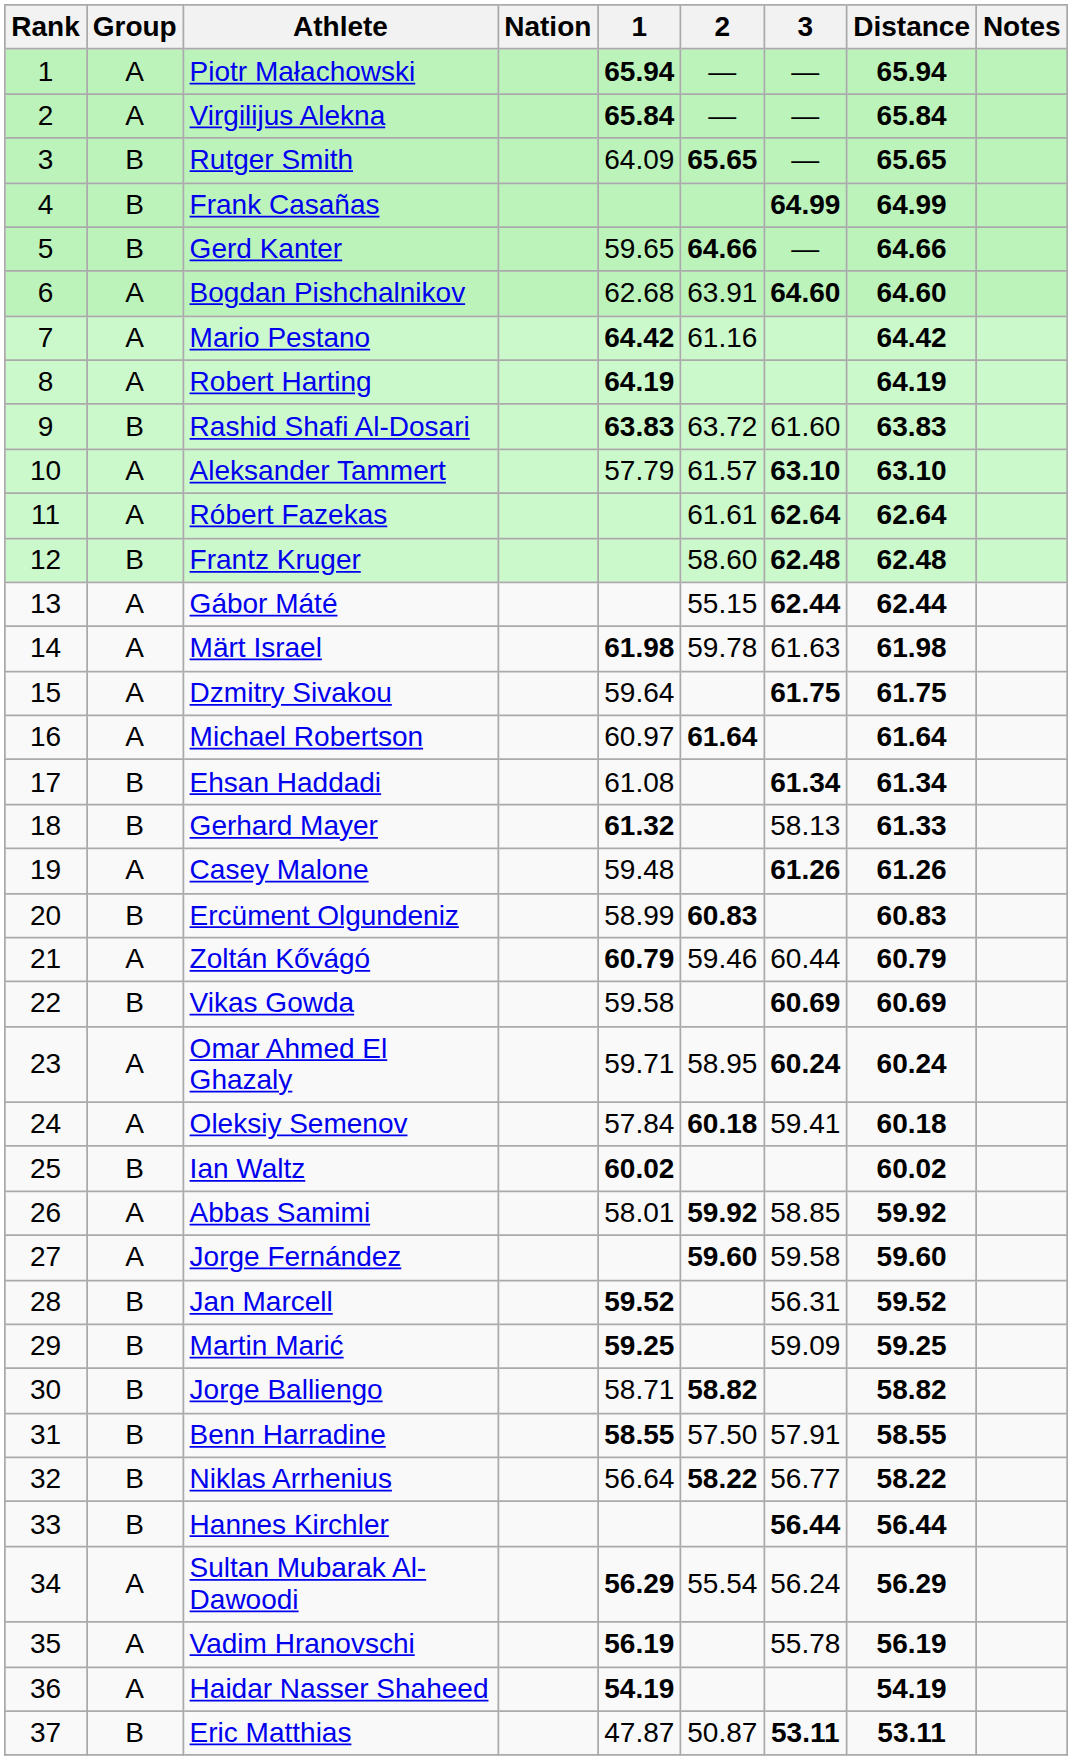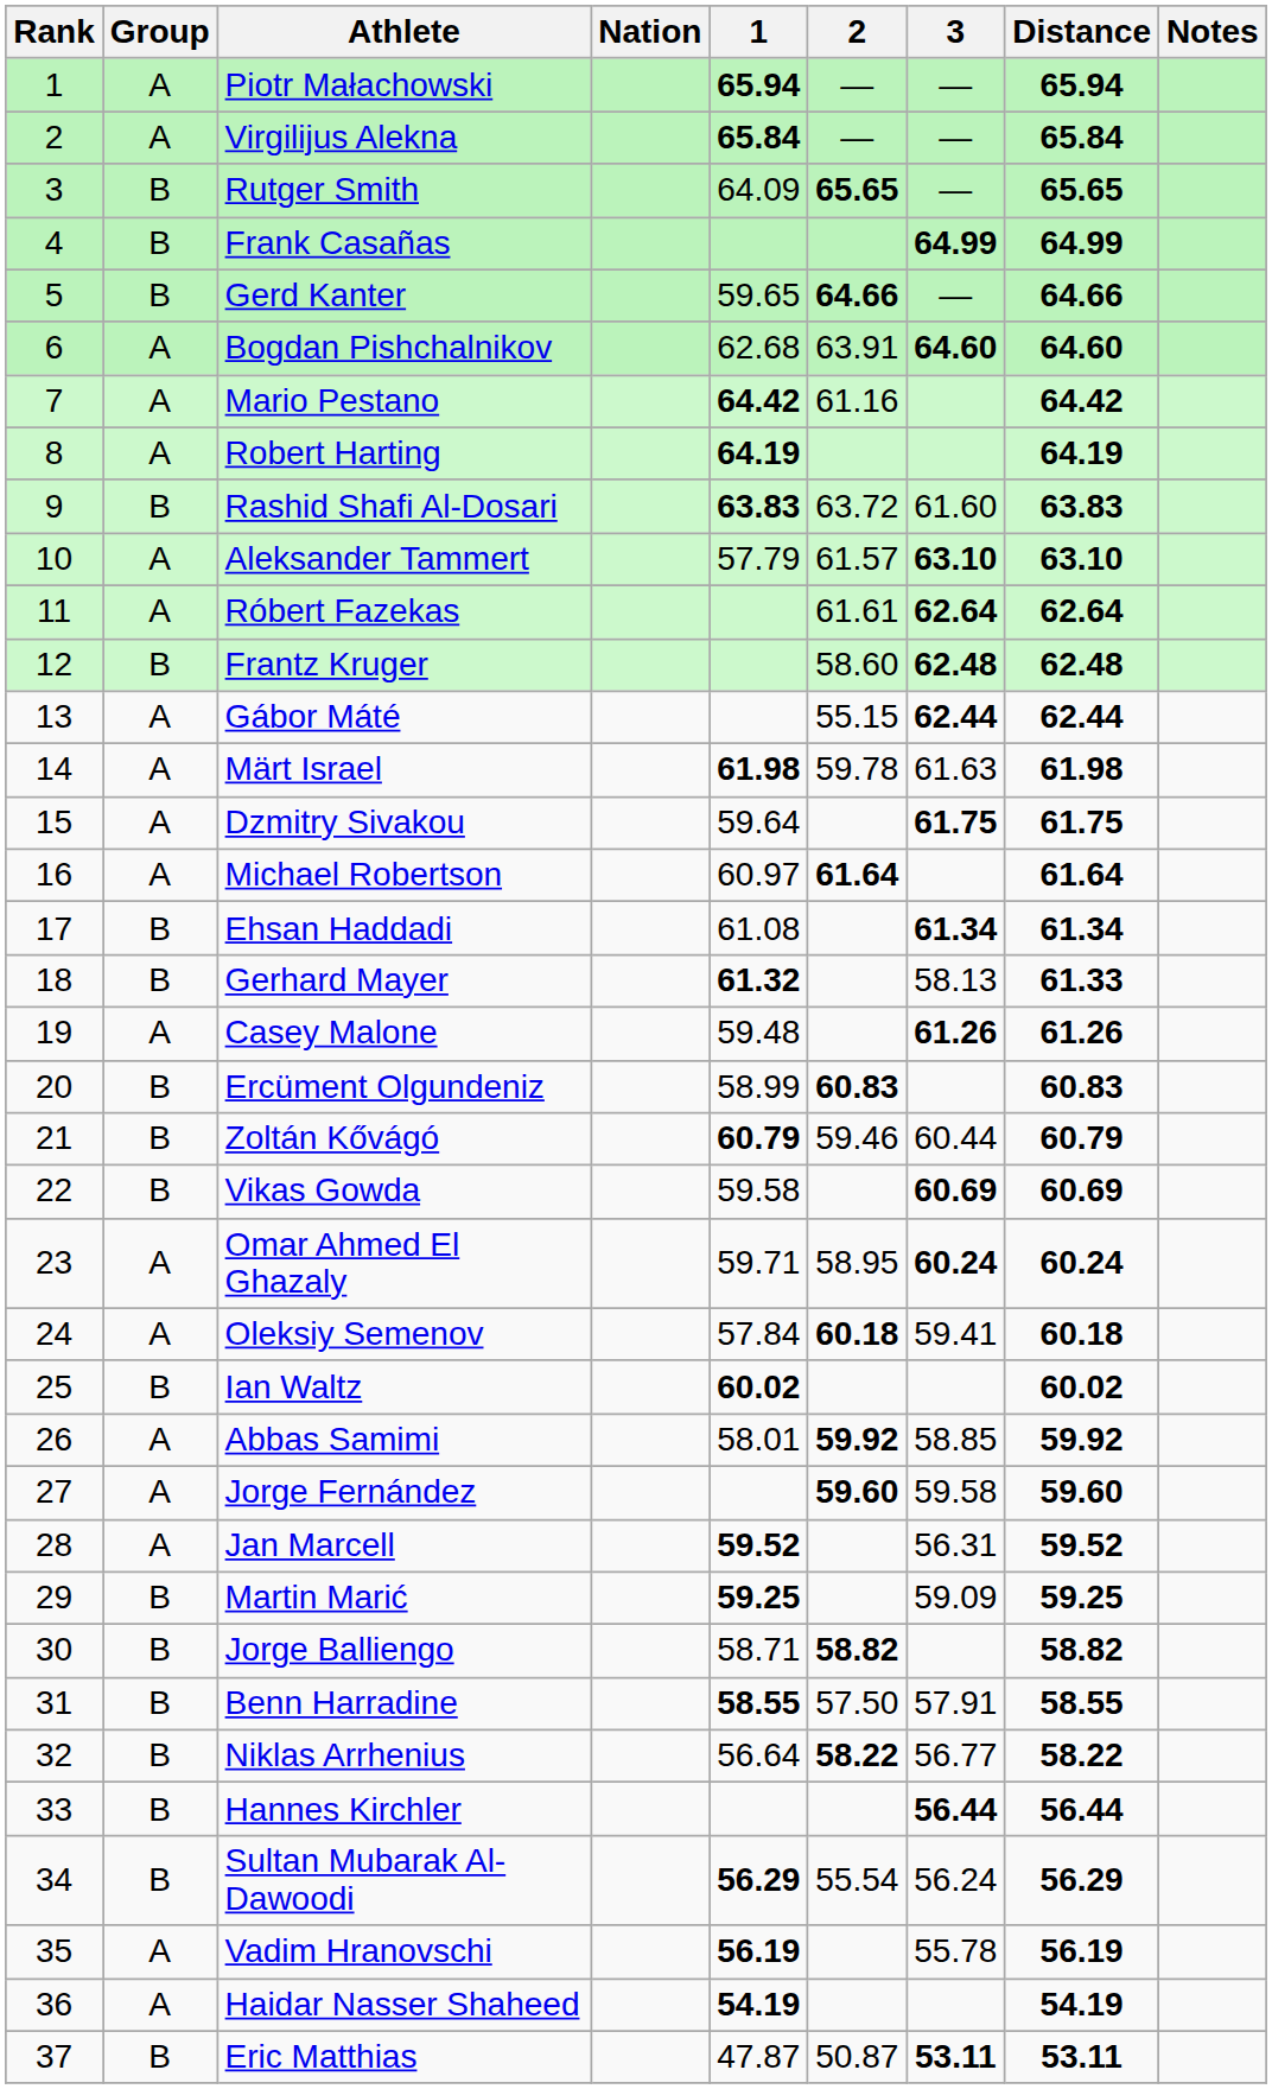 <table class="wikitable sortable" style="text-align:center">
 <tr>
 <th>Rank</th>
 <th>Group</th>
 <th>Athlete</th>
 <th>Nation</th>
 <th>1</th>
 <th>2</th>
 <th>3</th>
 <th>Distance</th>
 <th>Notes</th>
 </tr>
 <tr bgcolor=bbf3bb>
 <td>1</td>
 <td>A</td>
 <td align="left"><a href='#'>Piotr Małachowski</a></td>
 <td align="left"></td>
 <td><strong>65.94</strong></td>
 <td data-sort-value=1.00>—</td>
 <td data-sort-value=1.00>—</td>
 <td><strong> 65.94</strong></td>
 <td></td>
 </tr>
 <tr bgcolor=bbf3bb>
 <td>2</td>
 <td>A</td>
 <td align="left"><a href='#'>Virgilijus Alekna</a></td>
 <td align="left"></td>
 <td><strong>65.84</strong></td>
 <td data-sort-value=1.00>—</td>
 <td data-sort-value=1.00>—</td>
 <td><strong>65.84</strong></td>
 <td></td>
 </tr>
 <tr bgcolor=bbf3bb>
 <td>3</td>
 <td>B</td>
 <td align="left"><a href='#'>Rutger Smith</a></td>
 <td align="left"></td>
 <td>64.09</td>
 <td><strong>65.65</strong></td>
 <td data-sort-value=1.00>—</td>
 <td><strong>65.65</strong></td>
 <td></td>
 </tr>
 <tr bgcolor=bbf3bb>
 <td>4</td>
 <td>B</td>
 <td align="left"><a href='#'>Frank Casañas</a></td>
 <td align=left></td>
 <td></td>
 <td></td>
 <td><strong>64.99</strong></td>
 <td><strong>64.99</strong></td>
 <td></td>
 </tr>
 <tr bgcolor=bbf3bb>
 <td>5</td>
 <td>B</td>
 <td align="left"><a href='#'>Gerd Kanter</a></td>
 <td align=left></td>
 <td>59.65</td>
 <td><strong>64.66</strong></td>
 <td data-sort-value=1.00>—</td>
 <td><strong>64.66</strong></td>
 <td></td>
 </tr>
 <tr bgcolor=bbf3bb>
 <td>6</td>
 <td>A</td>
 <td align="left"><a href='#'>Bogdan Pishchalnikov</a></td>
 <td align=left></td>
 <td>62.68</td>
 <td>63.91</td>
 <td><strong>64.60</strong></td>
 <td><strong>64.60</strong></td>
 <td></td>
 </tr>
 <tr bgcolor=ccf9cc>
 <td>7</td>
 <td>A</td>
 <td align="left"><a href='#'>Mario Pestano</a></td>
 <td align=left></td>
 <td><strong>64.42</strong></td>
 <td>61.16</td>
 <td></td>
 <td><strong>64.42</strong></td>
 <td></td>
 </tr>
 <tr bgcolor=ccf9cc>
 <td>8</td>
 <td>A</td>
 <td align="left"><a href='#'>Robert Harting</a></td>
 <td align=left></td>
 <td><strong>64.19</strong></td>
 <td></td>
 <td></td>
 <td><strong>64.19</strong></td>
 <td></td>
 </tr>
 <tr bgcolor=ccf9cc>
 <td>9</td>
 <td>B</td>
 <td align="left"><a href='#'>Rashid Shafi Al-Dosari</a></td>
 <td align=left></td>
 <td><strong>63.83</strong></td>
 <td>63.72</td>
 <td>61.60</td>
 <td><strong>63.83</strong></td>
 <td></td>
 </tr>
 <tr bgcolor=ccf9cc>
 <td>10</td>
 <td>A</td>
 <td align="left"><a href='#'>Aleksander Tammert</a></td>
 <td align=left></td>
 <td>57.79</td>
 <td>61.57</td>
 <td><strong>63.10</strong></td>
 <td><strong>63.10</strong></td>
 <td></td>
 </tr>
 <tr bgcolor=ccf9cc>
 <td>11</td>
 <td>A</td>
 <td align="left"><a href='#'>Róbert Fazekas</a></td>
 <td align=left></td>
 <td></td>
 <td>61.61</td>
 <td><strong>62.64</strong></td>
 <td><strong>62.64</strong></td>
 <td></td>
 </tr>
 <tr bgcolor=ccf9cc>
 <td>12</td>
 <td>B</td>
 <td align="left"><a href='#'>Frantz Kruger</a></td>
 <td align=left></td>
 <td></td>
 <td>58.60</td>
 <td><strong>62.48</strong></td>
 <td><strong>62.48</strong></td>
 <td></td>
 </tr>
 <tr>
 <td>13</td>
 <td>A</td>
 <td align="left"><a href='#'>Gábor Máté</a></td>
 <td align=left></td>
 <td></td>
 <td>55.15</td>
 <td><strong>62.44</strong></td>
 <td><strong>62.44</strong></td>
 <td></td>
 </tr>
 <tr>
 <td>14</td>
 <td>A</td>
 <td align="left"><a href='#'>Märt Israel</a></td>
 <td align=left></td>
 <td><strong>61.98</strong></td>
 <td>59.78</td>
 <td>61.63</td>
 <td><strong>61.98</strong></td>
 <td></td>
 </tr>
 <tr>
 <td>15</td>
 <td>A</td>
 <td align="left"><a href='#'>Dzmitry Sivakou</a></td>
 <td align=left></td>
 <td>59.64</td>
 <td></td>
 <td><strong>61.75</strong></td>
 <td><strong>61.75</strong></td>
 <td></td>
 </tr>
 <tr>
 <td>16</td>
 <td>A</td>
 <td align="left"><a href='#'>Michael Robertson</a></td>
 <td align=left></td>
 <td>60.97</td>
 <td><strong>61.64</strong></td>
 <td></td>
 <td><strong>61.64</strong></td>
 <td></td>
 </tr>
 <tr>
 <td>17</td>
 <td>B</td>
 <td align="left"><a href='#'>Ehsan Haddadi</a></td>
 <td align=left></td>
 <td>61.08</td>
 <td></td>
 <td><strong>61.34</strong></td>
 <td><strong>61.34</strong></td>
 <td></td>
 </tr>
 <tr>
 <td>18</td>
 <td>B</td>
 <td align="left"><a href='#'>Gerhard Mayer</a></td>
 <td align=left></td>
 <td><strong>61.32</strong></td>
 <td></td>
 <td>58.13</td>
 <td><strong>61.33</strong></td>
 <td></td>
 </tr>
 <tr>
 <td>19</td>
 <td>A</td>
 <td align="left"><a href='#'>Casey Malone</a></td>
 <td align=left></td>
 <td>59.48</td>
 <td></td>
 <td><strong>61.26</strong></td>
 <td><strong>61.26</strong></td>
 <td></td>
 </tr>
 <tr>
 <td>20</td>
 <td>B</td>
 <td align="left"><a href='#'>Ercüment Olgundeniz</a></td>
 <td align=left></td>
 <td>58.99</td>
 <td><strong>60.83</strong></td>
 <td></td>
 <td><strong>60.83</strong></td>
 <td></td>
 </tr>
 <tr>
 <td>21</td>
-<td>A</td>
+<td>B</td>
 <td align="left"><a href='#'>Zoltán Kővágó</a></td>
 <td align=left></td>
 <td><strong>60.79</strong></td>
 <td>59.46</td>
 <td>60.44</td>
 <td><strong>60.79</strong></td>
 <td></td>
 </tr>
 <tr>
 <td>22</td>
 <td>B</td>
 <td align="left"><a href='#'>Vikas Gowda</a></td>
 <td align=left></td>
 <td>59.58</td>
 <td></td>
 <td><strong>60.69</strong></td>
 <td><strong>60.69</strong></td>
 <td></td>
 </tr>
 <tr>
 <td>23</td>
 <td>A</td>
 <td align="left"><a href='#'>Omar Ahmed El Ghazaly</a></td>
 <td align=left></td>
 <td>59.71</td>
 <td>58.95</td>
 <td><strong>60.24</strong></td>
 <td><strong>60.24</strong></td>
 <td></td>
 </tr>
 <tr>
 <td>24</td>
 <td>A</td>
 <td align="left"><a href='#'>Oleksiy Semenov</a></td>
 <td align=left></td>
 <td>57.84</td>
 <td><strong>60.18</strong></td>
 <td>59.41</td>
 <td><strong>60.18</strong></td>
 <td></td>
 </tr>
 <tr>
 <td>25</td>
 <td>B</td>
 <td align="left"><a href='#'>Ian Waltz</a></td>
 <td align=left></td>
 <td><strong>60.02</strong></td>
 <td></td>
 <td></td>
 <td><strong>60.02</strong></td>
 <td></td>
 </tr>
 <tr>
 <td>26</td>
 <td>A</td>
 <td align="left"><a href='#'>Abbas Samimi</a></td>
 <td align=left></td>
 <td>58.01</td>
 <td><strong>59.92</strong></td>
 <td>58.85</td>
 <td><strong>59.92</strong></td>
 <td></td>
 </tr>
 <tr>
 <td>27</td>
 <td>A</td>
 <td align="left"><a href='#'>Jorge Fernández</a></td>
 <td align=left></td>
 <td></td>
 <td><strong>59.60</strong></td>
 <td>59.58</td>
 <td><strong>59.60</strong></td>
 <td></td>
 </tr>
 <tr>
 <td>28</td>
-<td>B</td>
+<td>A</td>
 <td align="left"><a href='#'>Jan Marcell</a></td>
 <td align=left></td>
 <td><strong>59.52</strong></td>
 <td></td>
 <td>56.31</td>
 <td><strong>59.52</strong></td>
 <td></td>
 </tr>
 <tr>
 <td>29</td>
 <td>B</td>
 <td align="left"><a href='#'>Martin Marić</a></td>
 <td align=left></td>
 <td><strong>59.25</strong></td>
 <td></td>
 <td>59.09</td>
 <td><strong>59.25</strong></td>
 <td></td>
 </tr>
 <tr>
 <td>30</td>
 <td>B</td>
 <td align="left"><a href='#'>Jorge Balliengo</a></td>
 <td align=left></td>
 <td>58.71</td>
 <td><strong>58.82</strong></td>
 <td></td>
 <td><strong>58.82</strong></td>
 <td></td>
 </tr>
 <tr>
 <td>31</td>
 <td>B</td>
 <td align="left"><a href='#'>Benn Harradine</a></td>
 <td align=left></td>
 <td><strong>58.55</strong></td>
 <td>57.50</td>
 <td>57.91</td>
 <td><strong>58.55</strong></td>
 <td></td>
 </tr>
 <tr>
 <td>32</td>
 <td>B</td>
 <td align="left"><a href='#'>Niklas Arrhenius</a></td>
 <td align=left></td>
 <td>56.64</td>
 <td><strong>58.22</strong></td>
 <td>56.77</td>
 <td><strong>58.22</strong></td>
 <td></td>
 </tr>
 <tr>
 <td>33</td>
 <td>B</td>
 <td align="left"><a href='#'>Hannes Kirchler</a></td>
 <td align=left></td>
 <td></td>
 <td></td>
 <td><strong>56.44</strong></td>
 <td><strong>56.44</strong></td>
 <td></td>
 </tr>
 <tr>
 <td>34</td>
-<td>A</td>
+<td>B</td>
 <td align="left"><a href='#'>Sultan Mubarak Al-Dawoodi</a></td>
 <td align=left></td>
 <td><strong>56.29</strong></td>
 <td>55.54</td>
 <td>56.24</td>
 <td><strong>56.29</strong></td>
 <td></td>
 </tr>
 <tr>
 <td>35</td>
 <td>A</td>
 <td align="left"><a href='#'>Vadim Hranovschi</a></td>
 <td align=left></td>
 <td><strong>56.19</strong></td>
 <td></td>
 <td>55.78</td>
 <td><strong>56.19</strong></td>
 <td></td>
 </tr>
 <tr>
 <td>36</td>
 <td>A</td>
 <td align="left"><a href='#'>Haidar Nasser Shaheed</a></td>
 <td align=left></td>
 <td><strong>54.19</strong></td>
 <td></td>
 <td></td>
 <td><strong>54.19</strong></td>
 <td></td>
 </tr>
 <tr>
 <td>37</td>
 <td>B</td>
 <td align="left"><a href='#'>Eric Matthias</a></td>
 <td align=left></td>
 <td>47.87</td>
 <td>50.87</td>
 <td><strong>53.11</strong></td>
 <td><strong>53.11</strong></td>
 <td></td>
 </tr>
 </table>
